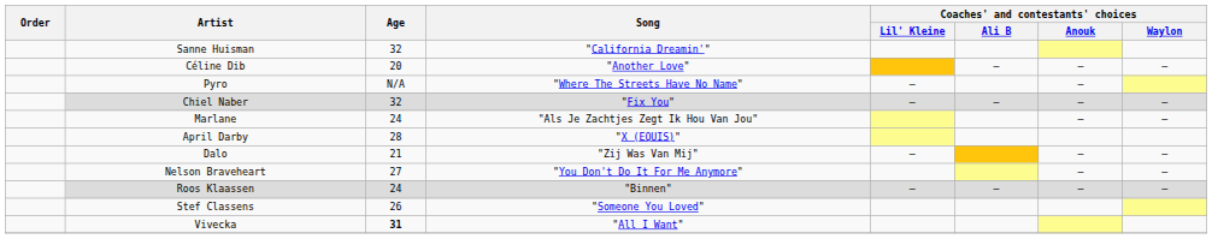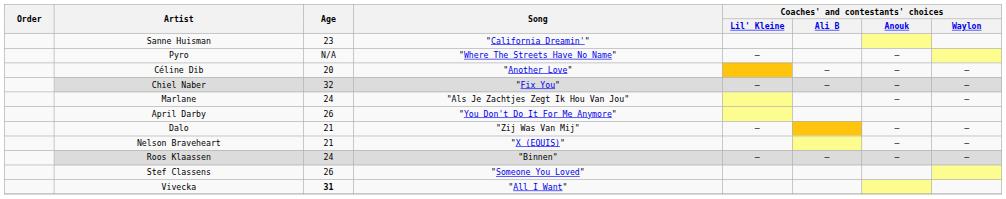 <table class="wikitable" style="text-align:center; line-height:17px; width:100%;">
 <tr>
 <th rowspan="2" scope="col" style="width:05%;">Order</th>
 <th rowspan="2" scope="col" style="width:25%;">Artist</th>
 <th rowspan="2" scope="col" style="width:05%;">Age</th>
 <th rowspan="2" scope="col" style="width:37%;">Song</th>
 <th colspan="4">Coaches' and contestants' choices</th>
 </tr>
 <tr>
 <th style="width:07%;"><a href='#'>Lil' Kleine</a></th>
 <th nowrap="" style="width:07%;"><a href='#'>Ali B</a></th>
 <th style="width:07%;"><a href='#'>Anouk</a></th>
 <th style="width:07%;"><a href='#'>Waylon</a></th>
 </tr>
 <tr>
 <td></td>
 <td>Sanne Huisman</td>
-<td>32</td>
+<td>23</td>
 <td>"<a href='#'>California Dreamin'</a>"</td>
 <td><strong></strong></td>
 <td><strong></strong></td>
 <td style="background:#fdfc8f;"></td>
 <td><strong></strong></td>
+</tr>
+<tr>
+<td></td>
+<td>Pyro</td>
+<td>N/A</td>
+<td>"<a href='#'>Where The Streets Have No Name</a>"</td>
+<td>—</td>
+<td><strong></strong></td>
+<td>—</td>
+<td style="background:#fdfc8f;"></td>
 </tr>
 <tr>
 <td></td>
 <td>Céline Dib</td>
 <td>20</td>
 <td>"<a href='#'>Another Love</a>"</td>
 <td style="background: #ffc40c;"><strong></strong></td>
 <td>—</td>
 <td>—</td>
 <td>—</td>
-</tr>
-<tr>
-<td></td>
-<td>Pyro</td>
-<td>N/A</td>
-<td>"<a href='#'>Where The Streets Have No Name</a>"</td>
-<td>—</td>
-<td><strong></strong></td>
-<td>—</td>
-<td style="background:#fdfc8f;"></td>
 </tr>
 <tr>
 <td></td>
 <td style="background:#DCDCDC;">Chiel Naber</td>
 <td style="background:#DCDCDC;">32</td>
 <td style="background:#DCDCDC;">"<a href='#'>Fix You</a>"</td>
 <td style="background:#DCDCDC;">—</td>
 <td style="background:#DCDCDC;">—</td>
 <td style="background:#DCDCDC;">—</td>
 <td style="background:#DCDCDC;">—</td>
 </tr>
 <tr>
 <td></td>
 <td>Marlane</td>
 <td>24</td>
 <td>"Als Je Zachtjes Zegt Ik Hou Van Jou"</td>
 <td style="background:#fdfc8f;"></td>
 <td><strong></strong></td>
 <td>—</td>
 <td>—</td>
 </tr>
 <tr>
 <td></td>
 <td>April Darby</td>
-<td>28</td>
-<td>"<a href='#'>X (EQUIS)</a>"</td>
+<td>26</td>
+<td>"<a href='#'>You Don't Do It For Me Anymore</a>"</td>
 <td style="background:#fdfc8f;"></td>
 <td><strong></strong></td>
 <td><strong></strong></td>
 <td><strong></strong></td>
 </tr>
 <tr>
 <td></td>
 <td>Dalo</td>
 <td>21</td>
 <td>"Zij Was Van Mij"</td>
 <td>—</td>
 <td style="background: #ffc40c;"><strong></strong></td>
 <td>—</td>
 <td>—</td>
 </tr>
 <tr>
 <td></td>
 <td>Nelson Braveheart</td>
-<td>27</td>
-<td>"<a href='#'>You Don't Do It For Me Anymore</a>"</td>
+<td>21</td>
+<td>"<a href='#'>X (EQUIS)</a>"</td>
 <td><strong></strong></td>
 <td style="background:#fdfc8f;"></td>
 <td>—</td>
 <td>—</td>
 </tr>
 <tr>
 <td></td>
 <td style="background:#DCDCDC;">Roos Klaassen</td>
 <td style="background:#DCDCDC;">24</td>
 <td style="background:#DCDCDC;">"Binnen"</td>
 <td style="background:#DCDCDC;">—</td>
 <td style="background:#DCDCDC;">—</td>
 <td style="background:#DCDCDC;">—</td>
 <td style="background:#DCDCDC;">—</td>
 </tr>
 <tr>
 <td></td>
 <td>Stef Classens</td>
 <td>26</td>
 <td>"<a href='#'>Someone You Loved</a>"</td>
 <td><strong></strong></td>
 <td><strong></strong></td>
 <td><strong></strong></td>
 <td style="background:#fdfc8f;"></td>
 </tr>
 <tr>
 <td></td>
 <td>Vivecka</td>
 <td><strong>31</strong></td>
 <td>"<a href='#'>All I Want</a>"</td>
 <td><strong></strong></td>
 <td><strong></strong></td>
 <td style="background:#fdfc8f;"></td>
 <td><strong></strong></td>
 </tr>
 <tr>
 </tr>
 </table>
